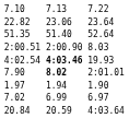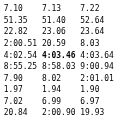 <table>
 <tr>
 <td></td>
 <td></td>
 <td>7.10</td>
 <td></td>
 <td>7.13</td>
 <td></td>
 <td>7.22</td>
 </tr>
 <tr>
 <td></td>
 <td></td>
+<td>51.35</td>
+<td></td>
+<td>51.40</td>
+<td></td>
+<td>52.64</td>
+</tr>
+<tr>
+<td></td>
+<td></td>
 <td>22.82</td>
 <td></td>
 <td>23.06</td>
 <td></td>
 <td>23.64</td>
 </tr>
 <tr>
 <td></td>
 <td></td>
-<td>51.35</td>
-<td></td>
-<td>51.40</td>
-<td></td>
-<td>52.64</td>
-</tr>
-<tr>
-<td></td>
-<td></td>
 <td>2:00.51</td>
 <td></td>
-<td>2:00.90</td>
+<td>20.59</td>
 <td></td>
 <td>8.03</td>
 </tr>
 <tr>
 <td></td>
 <td></td>
 <td>4:02.54</td>
 <td></td>
 <td><strong>4:03.46</strong></td>
 <td></td>
-<td>19.93</td>
+<td>4:03.64</td>
+</tr>
+<tr>
+<td></td>
+<td></td>
+<td>8:55.25</td>
+<td></td>
+<td>8:58.03</td>
+<td></td>
+<td>9:00.94</td>
 </tr>
 <tr>
 <td></td>
 <td></td>
 <td>7.90</td>
 <td></td>
-<td><strong>8.02</strong></td>
+<td>8.02</td>
 <td></td>
 <td>2:01.01</td>
 </tr>
 <tr>
 <td></td>
 <td></td>
 <td>1.97</td>
 <td></td>
 <td>1.94</td>
 <td></td>
 <td>1.90</td>
 </tr>
 <tr>
 <td></td>
 <td></td>
 <td>7.02</td>
 <td></td>
 <td>6.99</td>
 <td></td>
 <td>6.97</td>
 </tr>
 <tr>
 <td></td>
 <td></td>
 <td>20.84</td>
 <td></td>
-<td>20.59</td>
+<td>2:00.90</td>
 <td></td>
-<td>4:03.64</td>
+<td>19.93</td>
 </tr>
 </table>
